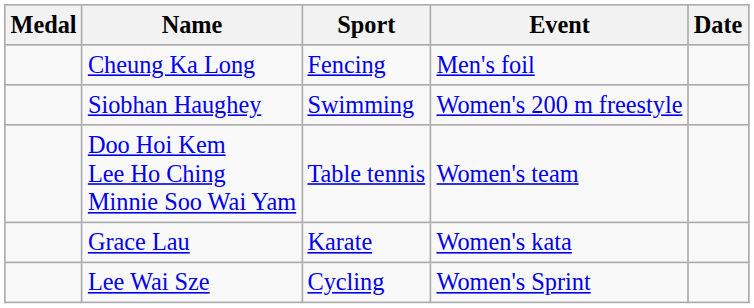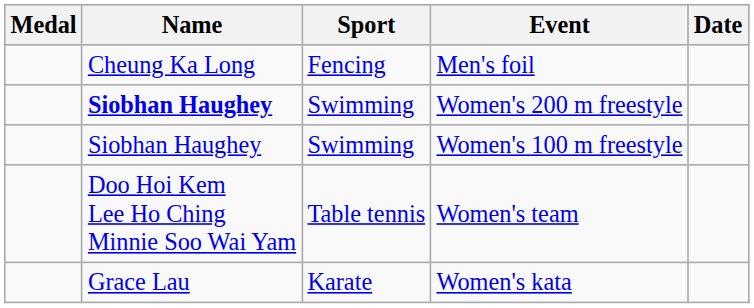 <table class="wikitable sortable" style="font-size: 95%;">
 <tr>
 <th>Medal</th>
 <th>Name</th>
 <th>Sport</th>
 <th>Event</th>
 <th>Date</th>
 </tr>
 <tr>
 <td></td>
 <td><a href='#'>Cheung Ka Long</a></td>
 <td><a href='#'>Fencing</a></td>
 <td><a href='#'>Men's foil</a></td>
 <td></td>
 </tr>
 <tr>
 <td></td>
+<td><strong><a href='#'>Siobhan Haughey</a></strong></td>
+<td><a href='#'>Swimming</a></td>
+<td><a href='#'>Women's 200 m freestyle</a></td>
+<td></td>
+</tr>
+<tr>
+<td></td>
 <td><a href='#'>Siobhan Haughey</a></td>
 <td><a href='#'>Swimming</a></td>
-<td><a href='#'>Women's 200 m freestyle</a></td>
+<td><a href='#'>Women's 100 m freestyle</a></td>
 <td></td>
 </tr>
 <tr>
 <td></td>
 <td><a href='#'>Doo Hoi Kem</a><br><a href='#'>Lee Ho Ching</a><br><a href='#'>Minnie Soo Wai Yam</a></td>
 <td><a href='#'>Table tennis</a></td>
 <td><a href='#'>Women's team</a></td>
 <td></td>
 </tr>
 <tr>
 <td></td>
 <td><a href='#'>Grace Lau</a></td>
 <td><a href='#'>Karate</a></td>
 <td><a href='#'>Women's kata</a></td>
 <td></td>
 </tr>
-<tr>
-<td></td>
-<td><a href='#'>Lee Wai Sze</a></td>
-<td><a href='#'>Cycling</a></td>
-<td><a href='#'>Women's Sprint</a></td>
-<td></td>
-</tr>
 </table>
